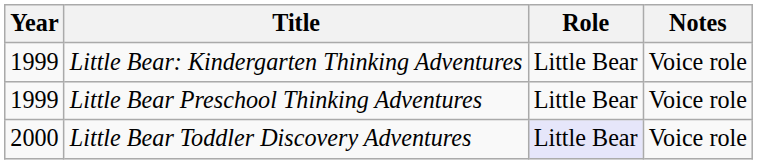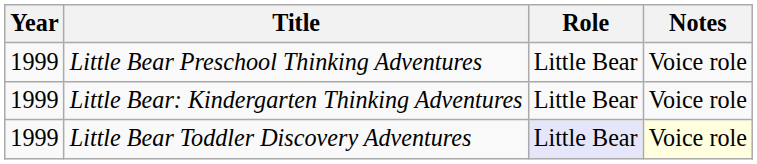 <table class="wikitable sortable">
 <tr>
 <th>Year</th>
 <th>Title</th>
 <th>Role</th>
 <th class="unsortable">Notes</th>
 </tr>
 <tr>
 <td>1999</td>
+<td><em>Little Bear Preschool Thinking Adventures</em></td>
+<td>Little Bear</td>
+<td>Voice role</td>
+</tr>
+<tr>
+<td>1999</td>
 <td><em>Little Bear: Kindergarten Thinking Adventures</em></td>
 <td>Little Bear</td>
 <td>Voice role</td>
 </tr>
 <tr>
 <td>1999</td>
-<td><em>Little Bear Preschool Thinking Adventures</em></td>
-<td>Little Bear</td>
-<td>Voice role</td>
-</tr>
-<tr>
-<td>2000</td>
 <td><em>Little Bear Toddler Discovery Adventures</em></td>
 <td style="background: lavender;">Little Bear</td>
-<td>Voice role</td>
+<td style="background: lightyellow;">Voice role</td>
 </tr>
 </table>
